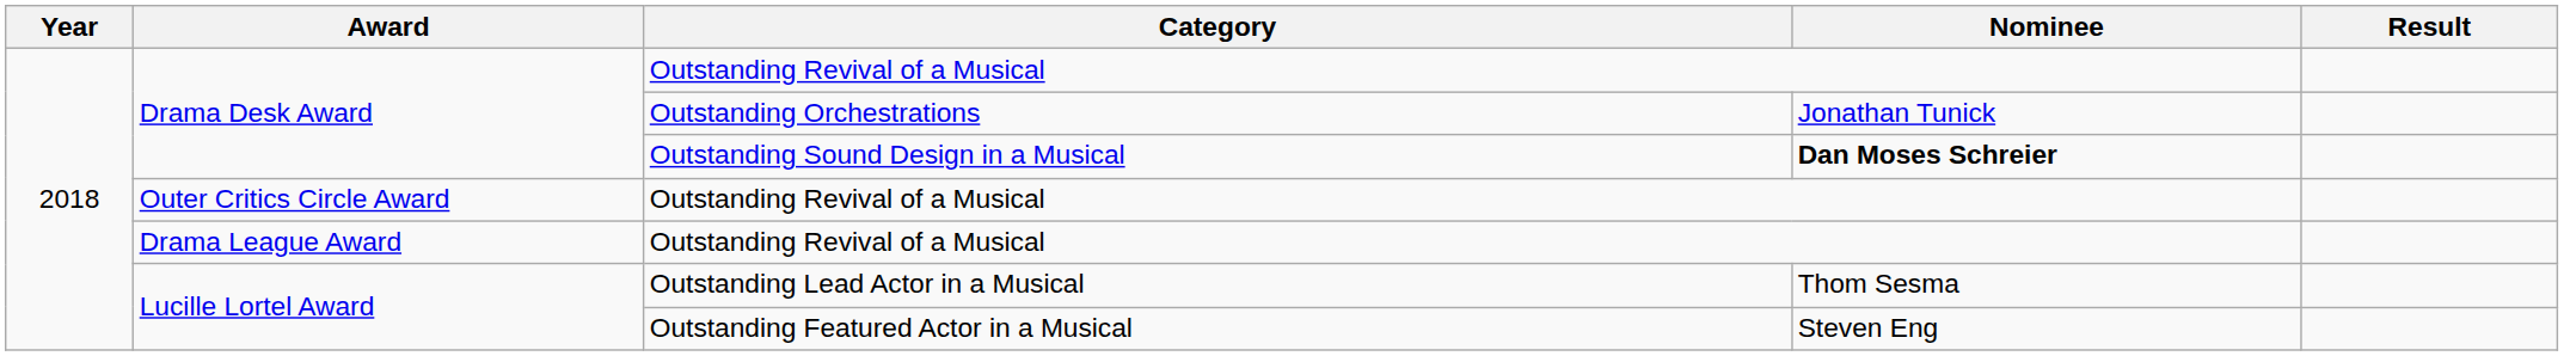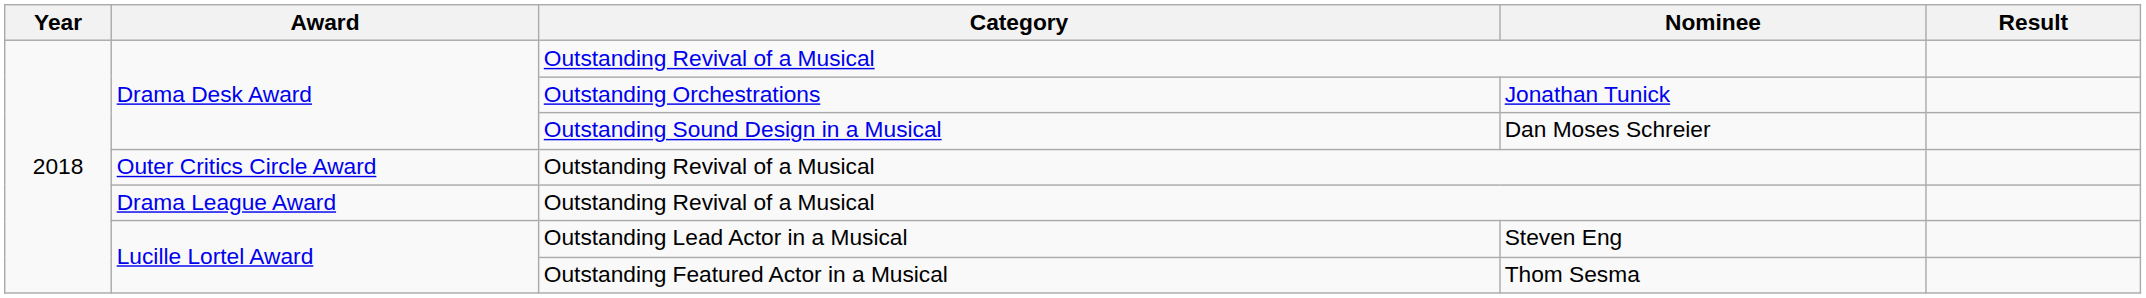 <table class="wikitable" width="95%">
 <tr>
 <th width="5%">Year</th>
 <th width="20%">Award</th>
 <th width="45%">Category</th>
 <th width="20%">Nominee</th>
 <th width="10%">Result</th>
 </tr>
 <tr>
 <td rowspan="8" align="center">2018</td>
 <td rowspan="3"><a href='#'>Drama Desk Award</a></td>
 <td colspan="2"><a href='#'>Outstanding Revival of a Musical</a></td>
 <td></td>
 </tr>
 <tr>
 <td><a href='#'>Outstanding Orchestrations</a></td>
 <td><a href='#'>Jonathan Tunick</a></td>
 <td></td>
 </tr>
 <tr>
 <td><a href='#'>Outstanding Sound Design in a Musical</a></td>
-<td><strong>Dan Moses Schreier</strong></td>
+<td>Dan Moses Schreier</td>
 <td></td>
 </tr>
 <tr>
 <td rowspan="1"><a href='#'>Outer Critics Circle Award</a></td>
 <td colspan="2">Outstanding Revival of a Musical</td>
 <td></td>
 </tr>
 <tr>
 <td rowspan="1"><a href='#'>Drama League Award</a></td>
 <td colspan="2">Outstanding Revival of a Musical</td>
 <td></td>
 </tr>
 <tr>
 <td rowspan="2"><a href='#'>Lucille Lortel Award</a></td>
 <td colspan="1">Outstanding Lead Actor in a Musical</td>
-<td>Thom Sesma</td>
+<td>Steven Eng</td>
 <td></td>
 </tr>
 <tr>
 <td>Outstanding Featured Actor in a Musical</td>
-<td>Steven Eng</td>
+<td>Thom Sesma</td>
 <td></td>
 </tr>
 </table>
